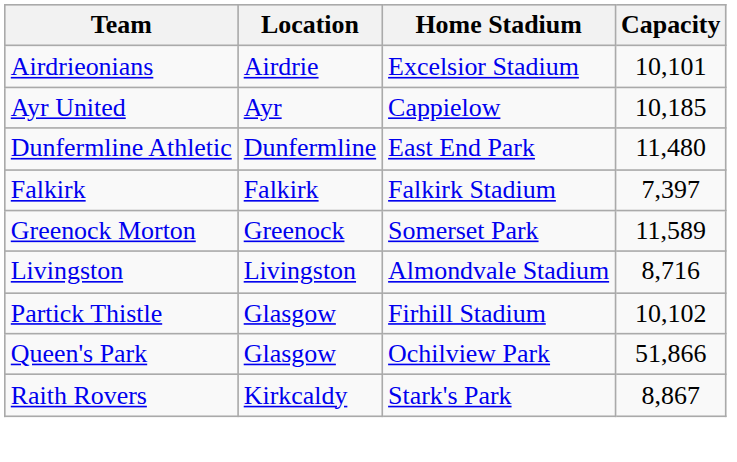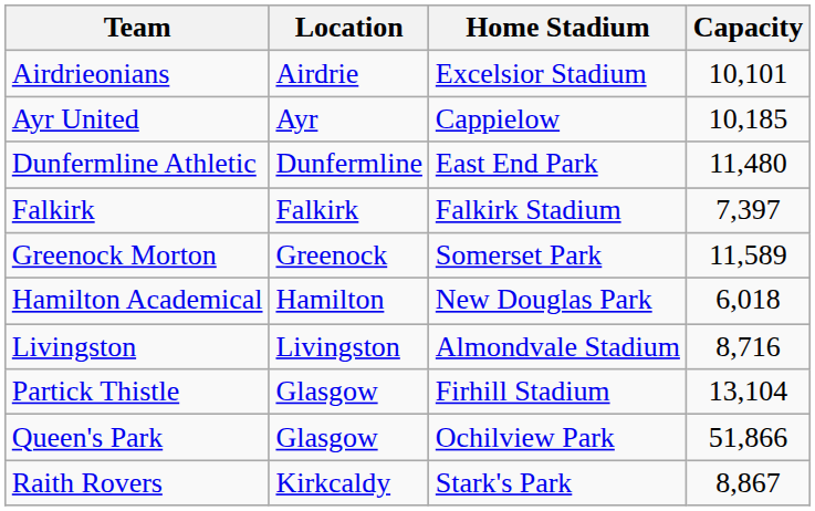 <table class="wikitable sortable">
 <tr>
 <th>Team</th>
 <th>Location</th>
 <th>Home Stadium</th>
 <th>Capacity</th>
 </tr>
 <tr>
 <td><a href='#'>Airdrieonians</a></td>
 <td><a href='#'>Airdrie</a></td>
 <td><a href='#'>Excelsior Stadium</a></td>
 <td align="center">10,101</td>
 </tr>
 <tr>
 <td><a href='#'>Ayr United</a></td>
 <td><a href='#'>Ayr</a></td>
 <td><a href='#'>Cappielow</a></td>
 <td align="center">10,185</td>
 </tr>
 <tr>
 <td><a href='#'>Dunfermline Athletic</a></td>
 <td><a href='#'>Dunfermline</a></td>
 <td><a href='#'>East End Park</a></td>
 <td align="center">11,480</td>
 </tr>
 <tr>
 <td><a href='#'>Falkirk</a></td>
 <td><a href='#'>Falkirk</a></td>
 <td><a href='#'>Falkirk Stadium</a></td>
 <td align="center">7,397</td>
 </tr>
 <tr>
 <td><a href='#'>Greenock Morton</a></td>
 <td><a href='#'>Greenock</a></td>
 <td><a href='#'>Somerset Park</a></td>
 <td align="center">11,589</td>
 </tr>
 <tr>
+<td><a href='#'>Hamilton Academical</a></td>
+<td><a href='#'>Hamilton</a></td>
+<td><a href='#'>New Douglas Park</a></td>
+<td align="center">6,018</td>
+</tr>
+<tr>
 <td><a href='#'>Livingston</a></td>
 <td><a href='#'>Livingston</a></td>
 <td><a href='#'>Almondvale Stadium</a></td>
 <td align="center">8,716</td>
 </tr>
 <tr>
 <td><a href='#'>Partick Thistle</a></td>
 <td><a href='#'>Glasgow</a></td>
 <td><a href='#'>Firhill Stadium</a></td>
-<td align="center">10,102</td>
+<td align="center">13,104</td>
 </tr>
 <tr>
 <td><a href='#'>Queen's Park</a></td>
 <td><a href='#'>Glasgow</a></td>
 <td><a href='#'>Ochilview Park</a></td>
 <td align="center">51,866</td>
 </tr>
 <tr>
 <td><a href='#'>Raith Rovers</a></td>
 <td><a href='#'>Kirkcaldy</a></td>
 <td><a href='#'>Stark's Park</a></td>
 <td align="center">8,867</td>
 </tr>
 </table>
